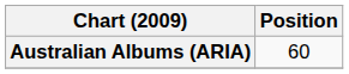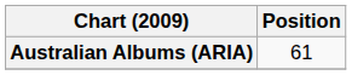 <table class="wikitable sortable plainrowheaders" style="text-align:center">
 <tr>
 <th scope="col">Chart (2009)</th>
 <th scope="col">Position</th>
 </tr>
 <tr>
 <th scope="row">Australian Albums (ARIA)</th>
-<td>60</td>
+<td>61</td>
 </tr>
 <tr>
 </tr>
 </table>
